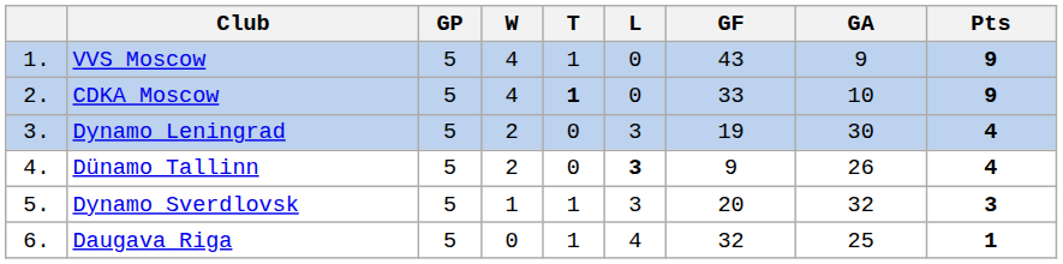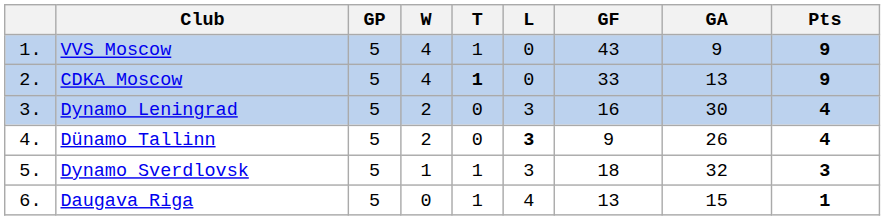 <table class="wikitable">
 <tr>
 <th width="30"></th>
 <th width="200">Club</th>
 <th width="30">GP</th>
 <th width="30">W</th>
 <th width="30">T</th>
 <th width="30">L</th>
 <th width="70">GF</th>
 <th width="70">GA</th>
 <th width="70">Pts</th>
 </tr>
 <tr bgcolor="#BCD2EE" align="center">
 <td>1.</td>
 <td align="left"><a href='#'>VVS Moscow</a></td>
 <td>5</td>
 <td>4</td>
 <td>1</td>
 <td>0</td>
 <td>43</td>
 <td>9</td>
 <td><strong>9</strong></td>
 </tr>
 <tr bgcolor="#BCD2EE" align="center">
 <td>2.</td>
 <td align="left"><a href='#'>CDKA Moscow</a></td>
 <td>5</td>
 <td>4</td>
 <td><strong>1</strong></td>
 <td>0</td>
 <td>33</td>
-<td>10</td>
+<td>13</td>
 <td><strong>9</strong></td>
 </tr>
 <tr bgcolor="#BCD2EE" align="center">
 <td>3.</td>
 <td align="left"><a href='#'>Dynamo Leningrad</a></td>
 <td>5</td>
 <td>2</td>
 <td>0</td>
 <td>3</td>
-<td>19</td>
+<td>16</td>
 <td>30</td>
 <td><strong>4</strong></td>
 </tr>
 <tr bgcolor="#FFFFFF" align="center">
 <td>4.</td>
 <td align="left"><a href='#'>Dünamo Tallinn</a></td>
 <td>5</td>
 <td>2</td>
 <td>0</td>
 <td><strong>3</strong></td>
 <td>9</td>
 <td>26</td>
 <td><strong>4</strong></td>
 </tr>
 <tr bgcolor="#FFFFFF" align="center">
 <td>5.</td>
 <td align="left"><a href='#'>Dynamo Sverdlovsk</a></td>
 <td>5</td>
 <td>1</td>
 <td>1</td>
 <td>3</td>
-<td>20</td>
+<td>18</td>
 <td>32</td>
 <td><strong>3</strong></td>
 </tr>
 <tr bgcolor="#FFFFFF" align="center">
 <td>6.</td>
 <td align="left"><a href='#'>Daugava Riga</a></td>
 <td>5</td>
 <td>0</td>
 <td>1</td>
 <td>4</td>
-<td>32</td>
-<td>25</td>
+<td>13</td>
+<td>15</td>
 <td><strong>1</strong></td>
 </tr>
 </table>
